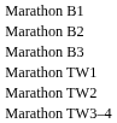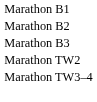 <table>
 <tr>
 <td>Marathon B1<br></td>
 <td></td>
 <td></td>
 <td></td>
 </tr>
 <tr>
 <td>Marathon B2<br></td>
 <td></td>
 <td></td>
 <td></td>
 </tr>
 <tr>
 <td>Marathon B3<br></td>
 <td></td>
 <td></td>
 <td></td>
 </tr>
 <tr>
-<td>Marathon TW1<br></td>
-<td></td>
-<td></td>
-<td></td>
-</tr>
-<tr>
 <td>Marathon TW2<br></td>
 <td></td>
 <td></td>
 <td></td>
 </tr>
 <tr>
 <td>Marathon TW3–4<br></td>
 <td></td>
 <td></td>
 <td></td>
 </tr>
 <tr>
 </tr>
 </table>
